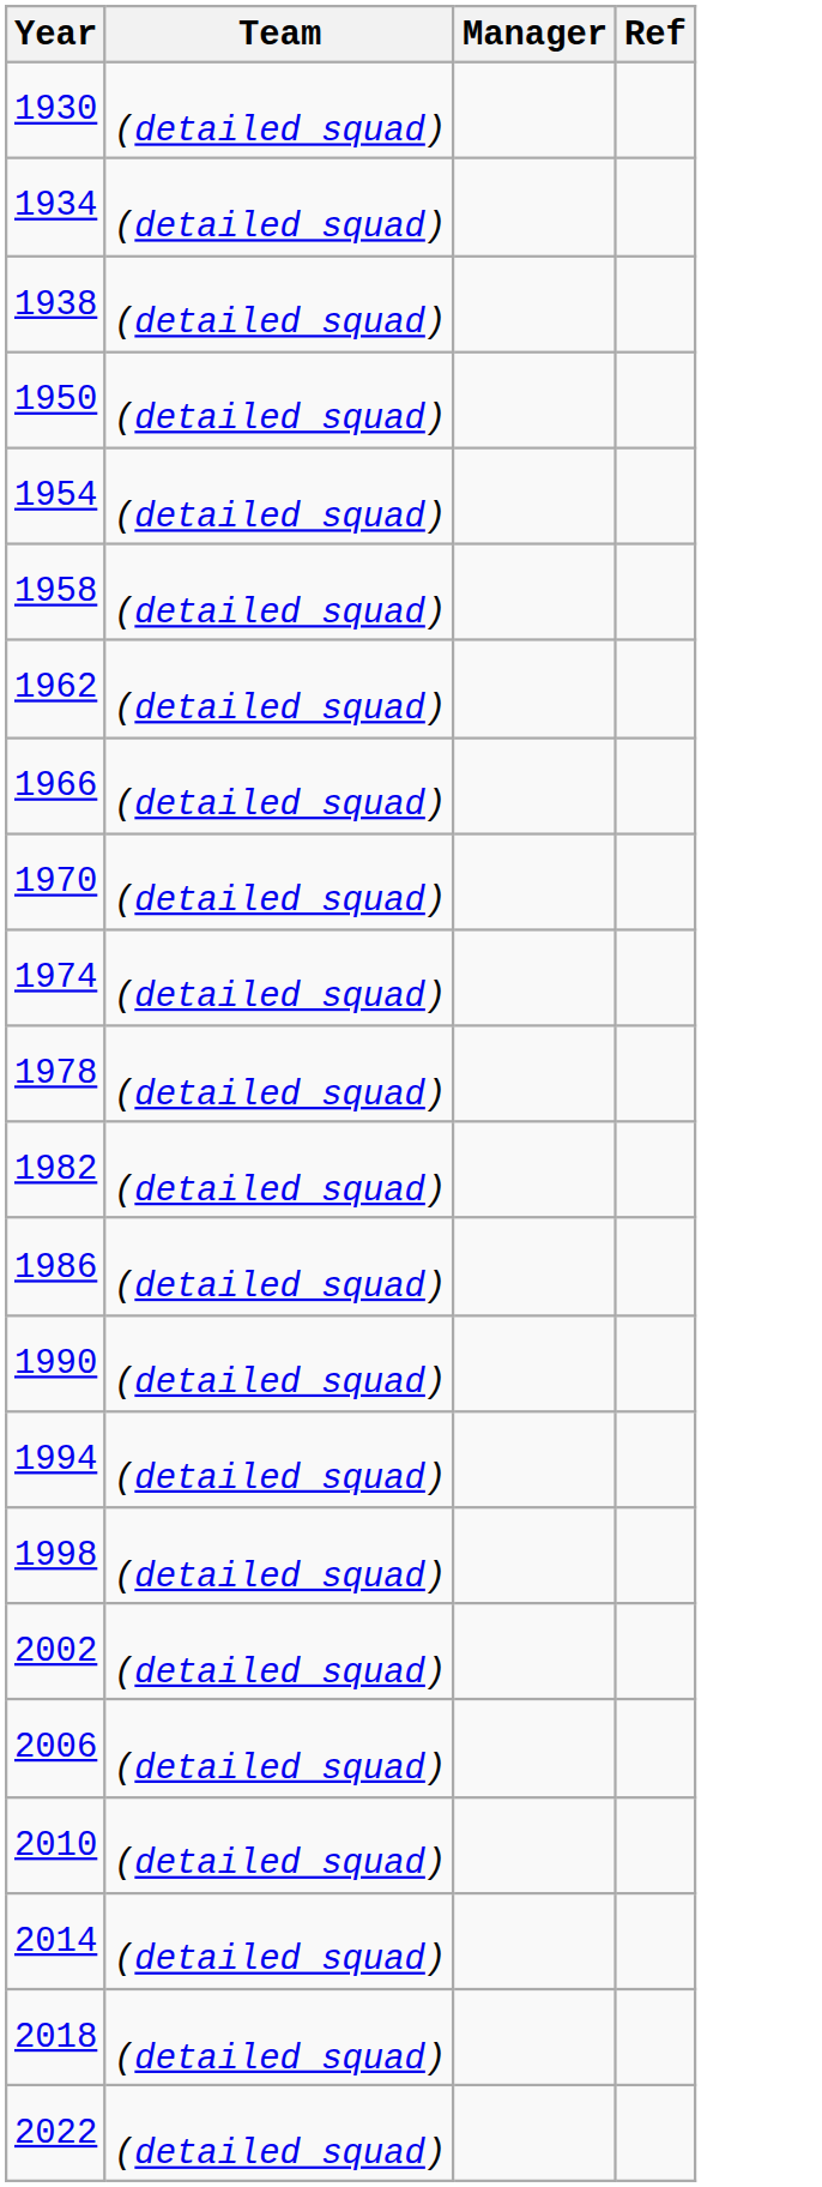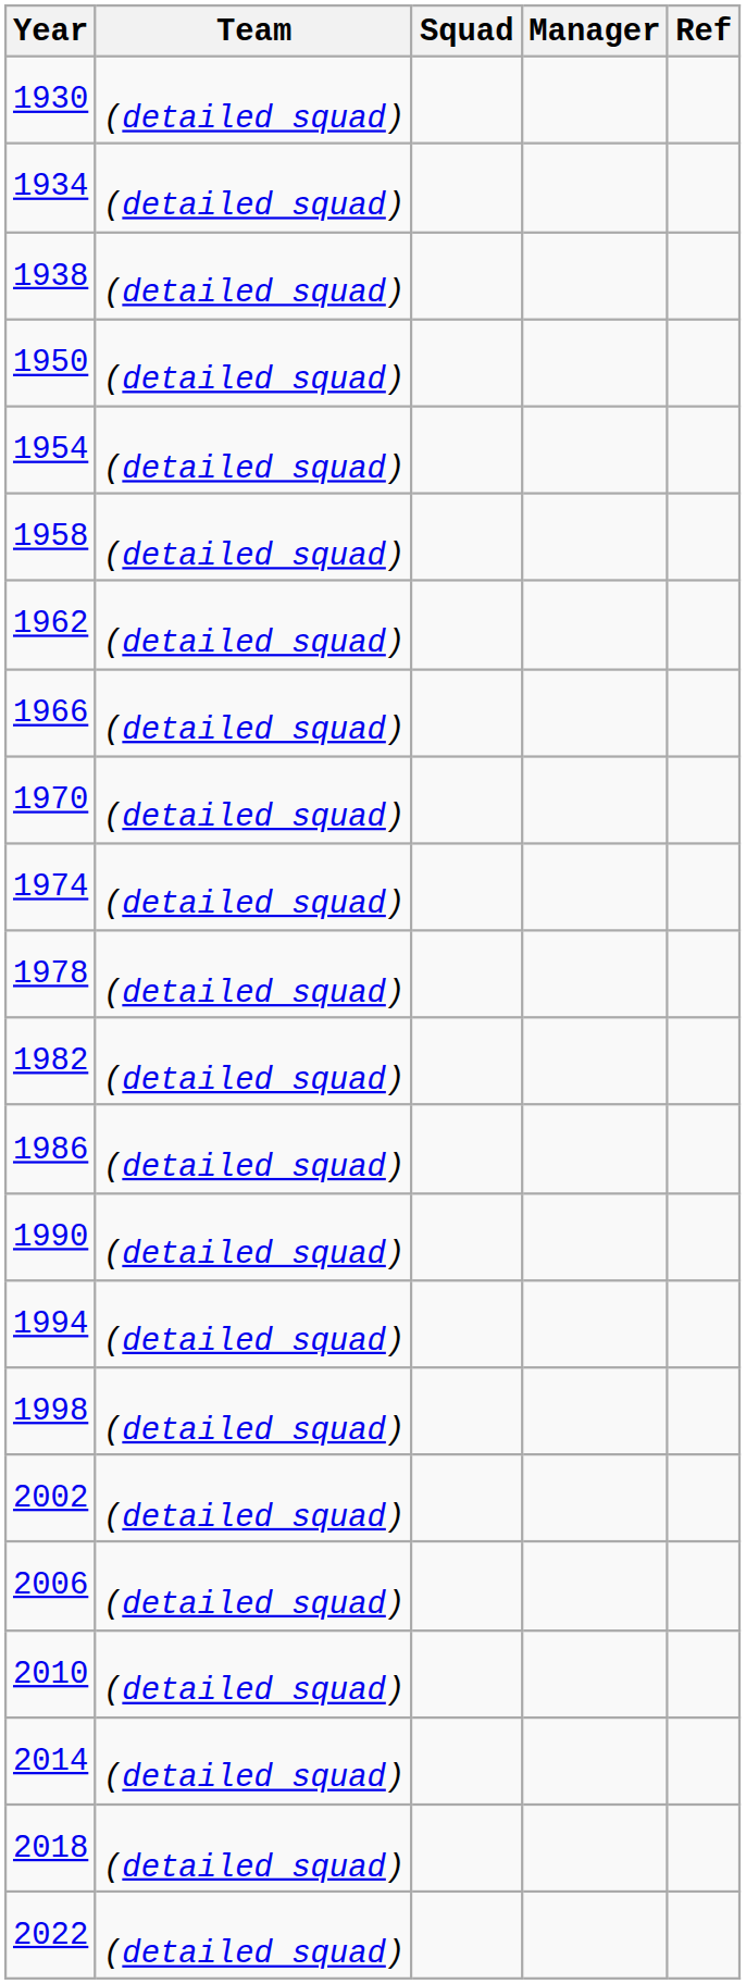 <table class="wikitable plainrowheaders sortable">
 <tr>
 <th scope=col>Year</th>
 <th scope=col>Team</th>
+<th scope=col class="unsortable">Squad</th>
 <th scope=col class="unsortable">Manager</th>
 <th scope=col class="unsortable">Ref</th>
 </tr>
 <tr>
 <td align="center"><a href='#'>1930</a></td>
 <td> <br> <em>(<a href='#'>detailed squad</a>)</em></td>
+<td>                     </td>
 <td></td>
 <td></td>
 </tr>
 <tr>
 <td align="center"><a href='#'>1934</a></td>
 <td> <br> <em>(<a href='#'>detailed squad</a>)</em></td>
+<td>                     </td>
 <td></td>
 <td></td>
 </tr>
 <tr>
 <td align="center"><a href='#'>1938</a></td>
 <td> <br> <em>(<a href='#'>detailed squad</a>)</em></td>
+<td>                     </td>
 <td></td>
 <td></td>
 </tr>
 <tr>
 <td align="center"><a href='#'>1950</a></td>
 <td> <br> <em>(<a href='#'>detailed squad</a>)</em></td>
+<td>                     </td>
 <td></td>
 <td></td>
 </tr>
 <tr>
 <td align="center"><a href='#'>1954</a></td>
 <td data-sort-value="Germany"> <br> <em>(<a href='#'>detailed squad</a>)</em></td>
+<td>                     </td>
 <td></td>
 <td></td>
 </tr>
 <tr>
 <td align="center"><a href='#'>1958</a></td>
 <td> <br> <em>(<a href='#'>detailed squad</a>)</em></td>
+<td>                     </td>
 <td></td>
 <td></td>
 </tr>
 <tr>
 <td align="center"><a href='#'>1962</a></td>
 <td> <br> <em>(<a href='#'>detailed squad</a>)</em></td>
+<td>                     </td>
 <td></td>
 <td></td>
 </tr>
 <tr>
 <td align="center"><a href='#'>1966</a></td>
 <td> <br> <em>(<a href='#'>detailed squad</a>)</em></td>
+<td>                     </td>
 <td></td>
 <td></td>
 </tr>
 <tr>
 <td align="center"><a href='#'>1970</a></td>
 <td> <br> <em>(<a href='#'>detailed squad</a>)</em></td>
+<td>                     </td>
 <td></td>
 <td></td>
 </tr>
 <tr>
 <td align="center"><a href='#'>1974</a></td>
 <td data-sort-value="Germany"><br> <em>(<a href='#'>detailed squad</a>)</em></td>
+<td>                     </td>
 <td></td>
 <td></td>
 </tr>
 <tr>
 <td align="center"><a href='#'>1978</a></td>
 <td> <br> <em>(<a href='#'>detailed squad</a>)</em></td>
+<td>                     </td>
 <td></td>
 <td></td>
 </tr>
 <tr>
 <td align="center"><a href='#'>1982</a></td>
 <td> <br> <em>(<a href='#'>detailed squad</a>)</em></td>
+<td>                     </td>
 <td></td>
 <td></td>
 </tr>
 <tr>
 <td align="center"><a href='#'>1986</a></td>
 <td> <br> <em>(<a href='#'>detailed squad</a>)</em></td>
+<td>                     </td>
 <td></td>
 <td></td>
 </tr>
 <tr>
 <td align="center"><a href='#'>1990</a></td>
 <td data-sort-value="Germany"> <br> <em>(<a href='#'>detailed squad</a>)</em></td>
+<td>                     </td>
 <td></td>
 <td></td>
 </tr>
 <tr>
 <td align="center"><a href='#'>1994</a></td>
 <td> <br> <em>(<a href='#'>detailed squad</a>)</em></td>
+<td>                     </td>
 <td></td>
 <td></td>
 </tr>
 <tr>
 <td align="center"><a href='#'>1998</a></td>
 <td> <br> <em>(<a href='#'>detailed squad</a>)</em></td>
+<td>                     </td>
 <td></td>
 <td></td>
 </tr>
 <tr>
 <td align="center"><a href='#'>2002</a></td>
 <td> <br> <em>(<a href='#'>detailed squad</a>)</em></td>
+<td>                      </td>
 <td></td>
 <td></td>
 </tr>
 <tr>
 <td align="center"><a href='#'>2006</a></td>
 <td> <br> <em>(<a href='#'>detailed squad</a>)</em></td>
+<td>                      </td>
 <td></td>
 <td></td>
 </tr>
 <tr>
 <td align="center"><a href='#'>2010</a></td>
 <td> <br> <em>(<a href='#'>detailed squad</a>)</em></td>
+<td>                      </td>
 <td></td>
 <td></td>
 </tr>
 <tr>
 <td align="center"><a href='#'>2014</a></td>
 <td> <br> <em>(<a href='#'>detailed squad</a>)</em></td>
+<td>                      </td>
 <td></td>
 <td></td>
 </tr>
 <tr>
 <td align="center"><a href='#'>2018</a></td>
 <td> <br> <em>(<a href='#'>detailed squad</a>)</em></td>
+<td>                      </td>
 <td></td>
 <td></td>
 </tr>
 <tr>
 <td align="center"><a href='#'>2022</a></td>
 <td> <br> <em>(<a href='#'>detailed squad</a>)</em></td>
+<td>                         </td>
 <td></td>
 <td></td>
 </tr>
 </table>
